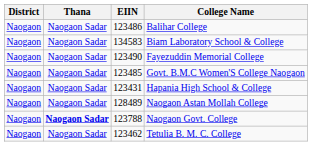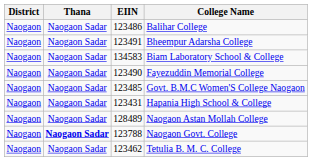 <table class="wikitable">
 <tr>
 <th style="text-align: center;">District</th>
 <th style="text-align: center;">Thana</th>
 <th style="text-align: center;">EIIN</th>
 <th style="text-align: center;">College Name</th>
 </tr>
 <tr>
 <td style="text-align: center;"><a href='#'>Naogaon</a></td>
 <td style="text-align: center;"><a href='#'>Naogaon Sadar</a></td>
 <td style="text-align: center;">123486</td>
 <td><a href='#'>Balihar College</a></td>
+</tr>
+<tr>
+<td style="text-align: center;"><a href='#'>Naogaon</a></td>
+<td style="text-align: center;"><a href='#'>Naogaon Sadar</a></td>
+<td style="text-align: center;">123491</td>
+<td><a href='#'>Bheempur Adarsha College</a></td>
 </tr>
 <tr>
 <td style="text-align: center;"><a href='#'>Naogaon</a></td>
 <td style="text-align: center;"><a href='#'>Naogaon Sadar</a></td>
 <td style="text-align: center;">134583</td>
 <td><a href='#'>Biam Laboratory School & College</a></td>
 </tr>
 <tr>
 <td style="text-align: center;"><a href='#'>Naogaon</a></td>
 <td style="text-align: center;"><a href='#'>Naogaon Sadar</a></td>
 <td style="text-align: center;">123490</td>
 <td><a href='#'>Fayezuddin Memorial College</a></td>
 </tr>
 <tr>
 <td style="text-align: center;"><a href='#'>Naogaon</a></td>
 <td style="text-align: center;"><a href='#'>Naogaon Sadar</a></td>
 <td style="text-align: center;">123485</td>
 <td><a href='#'>Govt. B.M.C Women'S College Naogaon</a></td>
 </tr>
 <tr>
 <td style="text-align: center;"><a href='#'>Naogaon</a></td>
 <td style="text-align: center;"><a href='#'>Naogaon Sadar</a></td>
 <td style="text-align: center;">123431</td>
 <td><a href='#'>Hapania High School & College</a></td>
 </tr>
 <tr>
 <td style="text-align: center;"><a href='#'>Naogaon</a></td>
 <td style="text-align: center;"><a href='#'>Naogaon Sadar</a></td>
 <td style="text-align: center;">128489</td>
 <td><a href='#'>Naogaon Astan Mollah College</a></td>
 </tr>
 <tr>
 <td style="text-align: center;"><a href='#'>Naogaon</a></td>
 <td style="text-align: center;"><strong><a href='#'>Naogaon Sadar</a></strong></td>
 <td style="text-align: center;">123788</td>
 <td><a href='#'>Naogaon Govt. College</a></td>
 </tr>
 <tr>
 <td style="text-align: center;"><a href='#'>Naogaon</a></td>
 <td style="text-align: center;"><a href='#'>Naogaon Sadar</a></td>
 <td style="text-align: center;">123462</td>
 <td><a href='#'>Tetulia B. M. C. College</a></td>
 </tr>
 </table>
